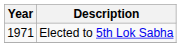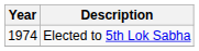 <table class="wikitable">
 <tr>
 <th>Year</th>
 <th>Description</th>
 </tr>
 <tr>
-<td>1971</td>
+<td>1974</td>
 <td>Elected to <a href='#'>5th Lok Sabha</a></td>
 </tr>
 <tr>
 </tr>
 </table>
